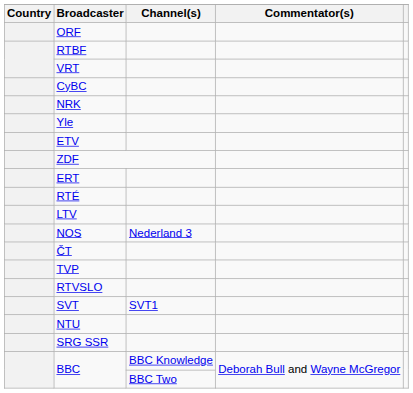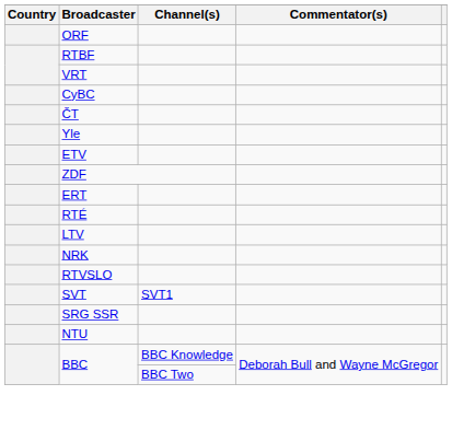 <table class="wikitable plainrowheaders">
 <tr>
 </tr>
 <tr>
 <th scope="col">Country</th>
 <th scope="col">Broadcaster</th>
 <th scope="col">Channel(s)</th>
 <th scope="col">Commentator(s)</th>
 <th scope="col"></th>
 </tr>
 <tr>
 <th scope="row"></th>
 <td><a href='#'>ORF</a></td>
 <td></td>
 <td></td>
 <td></td>
 </tr>
 <tr>
 <th scope="rowgroup" rowspan="2"></th>
 <td><a href='#'>RTBF</a></td>
 <td></td>
 <td></td>
 </tr>
 <tr>
 <td><a href='#'>VRT</a></td>
 <td></td>
 <td></td>
 <td></td>
 </tr>
 <tr>
 <th scope="row"></th>
 <td><a href='#'>CyBC</a></td>
 <td></td>
 <td></td>
 <td></td>
 </tr>
 <tr>
 <th scope="row"></th>
-<td><a href='#'>NRK</a></td>
+<td><a href='#'>ČT</a></td>
 <td></td>
 <td></td>
 <td></td>
 </tr>
 <tr>
 <th scope="row"></th>
 <td><a href='#'>Yle</a></td>
 <td></td>
 <td></td>
 <td></td>
 </tr>
 <tr>
 <th scope="row"></th>
 <td><a href='#'>ETV</a></td>
 <td></td>
 <td></td>
 <td></td>
 </tr>
 <tr>
 <th scope="row"></th>
 <td colspan="2"><a href='#'>ZDF</a></td>
 <td></td>
 <td></td>
 </tr>
 <tr>
 <th scope="row"></th>
 <td><a href='#'>ERT</a></td>
 <td></td>
 <td></td>
 <td></td>
 </tr>
 <tr>
 <th scope="row"></th>
 <td><a href='#'>RTÉ</a></td>
 <td></td>
 <td></td>
 <td></td>
 </tr>
 <tr>
 <th scope="row"></th>
 <td><a href='#'>LTV</a></td>
 <td></td>
 <td></td>
 <td></td>
 </tr>
 <tr>
-<th scope="rowgroup"></th>
-<td><a href='#'>NOS</a></td>
-<td><a href='#'>Nederland 3</a></td>
-<td></td>
-<td></td>
-</tr>
-<tr>
 <th scope="row"></th>
-<td><a href='#'>ČT</a></td>
-<td></td>
-<td></td>
-<td></td>
-</tr>
-<tr>
-<th scope="row"></th>
-<td><a href='#'>TVP</a></td>
+<td><a href='#'>NRK</a></td>
 <td></td>
 <td></td>
 <td></td>
 </tr>
 <tr>
 <th scope="row"></th>
 <td><a href='#'>RTVSLO</a></td>
 <td></td>
 <td></td>
 <td></td>
 </tr>
 <tr>
 <th scope="row"></th>
 <td><a href='#'>SVT</a></td>
 <td><a href='#'>SVT1</a></td>
 <td></td>
 <td></td>
 </tr>
 <tr>
 <th scope="row"></th>
-<td><a href='#'>NTU</a></td>
+<td><a href='#'>SRG SSR</a></td>
 <td></td>
 <td></td>
 <td></td>
 </tr>
 <tr>
 <th scope="row"></th>
-<td><a href='#'>SRG SSR</a></td>
+<td><a href='#'>NTU</a></td>
 <td></td>
 <td></td>
 <td></td>
 </tr>
 <tr>
 <th scope="row" rowspan="2"></th>
 <td rowspan="2"><a href='#'>BBC</a></td>
 <td><a href='#'>BBC Knowledge</a></td>
 <td rowspan="2"><a href='#'>Deborah Bull</a> and <a href='#'>Wayne McGregor</a></td>
 <td rowspan="2"></td>
 </tr>
 <tr>
 <td><a href='#'>BBC Two</a></td>
 </tr>
 </table>
